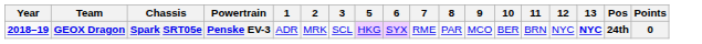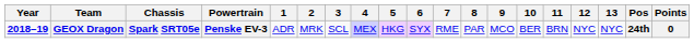 <table class="wikitable" style="text-align:center; font-size:85%">
 <tr>
 <th>Year</th>
 <th>Team</th>
 <th>Chassis</th>
 <th>Powertrain</th>
 <th>1</th>
 <th>2</th>
 <th>3</th>
+<th>4</th>
 <th>5</th>
 <th>6</th>
 <th>7</th>
 <th>8</th>
 <th>9</th>
 <th>10</th>
 <th>11</th>
 <th>12</th>
 <th>13</th>
 <th>Pos</th>
 <th>Points</th>
 </tr>
 <tr>
 <td nowrap><strong><a href='#'>2018–19</a></strong></td>
 <th nowrap><a href='#'>GEOX Dragon</a></th>
 <th nowrap><a href='#'>Spark</a> <a href='#'>SRT05e</a></th>
 <th nowrap><a href='#'>Penske</a> EV-3</th>
 <td><a href='#'>ADR</a></td>
 <td><a href='#'>MRK</a></td>
 <td><a href='#'>SCL</a></td>
+<td style="background:#CFCFFF;"><a href='#'>MEX</a><br></td>
 <td style="background:#EFCFFF;"><a href='#'>HKG</a><br></td>
 <td style="background:#EFCFFF;"><a href='#'>SYX</a><br></td>
 <td><a href='#'>RME</a></td>
 <td><a href='#'>PAR</a></td>
 <td><a href='#'>MCO</a></td>
 <td><a href='#'>BER</a></td>
 <td><a href='#'>BRN</a></td>
 <td><a href='#'>NYC</a></td>
-<td><strong><a href='#'>NYC</a></strong></td>
+<td><a href='#'>NYC</a></td>
 <th>24th</th>
 <th>0</th>
 </tr>
 </table>
